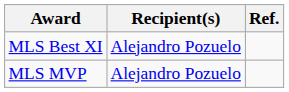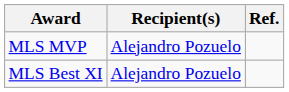 <table class=wikitable>
 <tr>
 <th>Award</th>
 <th>Recipient(s)</th>
 <th>Ref.</th>
 </tr>
 <tr>
+<td><a href='#'>MLS MVP</a></td>
+<td> <a href='#'>Alejandro Pozuelo</a></td>
+<td></td>
+</tr>
+<tr>
 <td><a href='#'>MLS Best XI</a></td>
 <td> <a href='#'>Alejandro Pozuelo</a></td>
 <td></td>
 </tr>
-<tr>
-<td><a href='#'>MLS MVP</a></td>
-<td> <a href='#'>Alejandro Pozuelo</a></td>
-<td></td>
-</tr>
 </table>
